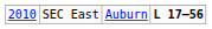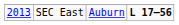 <table class="wikitable">
 <tr>
 </tr>
 <tr>
-<td><a href='#'>2010</a></td>
+<td><a href='#'>2013</a></td>
 <td>SEC East</td>
 <td><a href='#'>Auburn</a></td>
 <td><strong>L 17–56</strong></td>
 </tr>
 </table>
